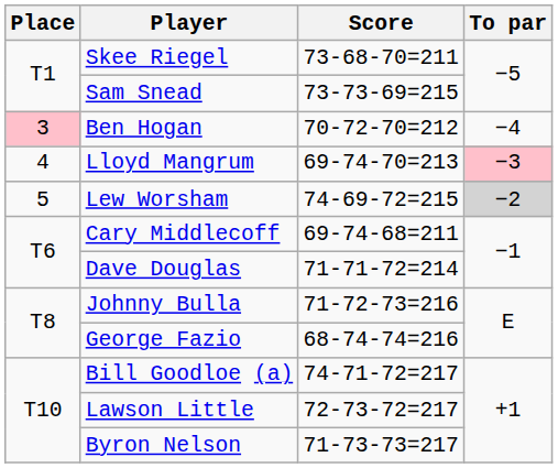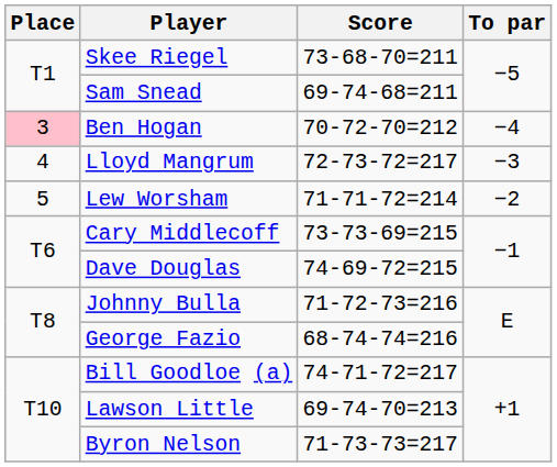 <table class="wikitable">
 <tr>
 <th>Place</th>
 <th>Player</th>
 <th>Score</th>
 <th>To par</th>
 </tr>
 <tr>
 <td rowspan="2" align="center">T1</td>
 <td> <a href='#'>Skee Riegel</a></td>
 <td>73-68-70=211</td>
 <td rowspan="2" align="center">−5</td>
 </tr>
 <tr>
 <td> <a href='#'>Sam Snead</a></td>
-<td>73-73-69=215</td>
+<td>69-74-68=211</td>
 </tr>
 <tr>
 <td align="center" style="background: pink;">3</td>
 <td> <a href='#'>Ben Hogan</a></td>
 <td>70-72-70=212</td>
 <td align="center">−4</td>
 </tr>
 <tr>
 <td align="center">4</td>
 <td> <a href='#'>Lloyd Mangrum</a></td>
-<td>69-74-70=213</td>
-<td align="center" style="background: pink;">−3</td>
+<td>72-73-72=217</td>
+<td align="center">−3</td>
 </tr>
 <tr>
 <td align="center">5</td>
 <td> <a href='#'>Lew Worsham</a></td>
-<td>74-69-72=215</td>
-<td align="center" style="background: lightgrey;">−2</td>
+<td>71-71-72=214</td>
+<td align="center">−2</td>
 </tr>
 <tr>
 <td rowspan="2" align="center">T6</td>
 <td> <a href='#'>Cary Middlecoff</a></td>
-<td>69-74-68=211</td>
+<td>73-73-69=215</td>
 <td rowspan="2" align="center">−1</td>
 </tr>
 <tr>
 <td> <a href='#'>Dave Douglas</a></td>
-<td>71-71-72=214</td>
+<td>74-69-72=215</td>
 </tr>
 <tr>
 <td rowspan="2" align="center">T8</td>
 <td> <a href='#'>Johnny Bulla</a></td>
 <td>71-72-73=216</td>
 <td rowspan="2" align="center">E</td>
 </tr>
 <tr>
 <td> <a href='#'>George Fazio</a></td>
 <td>68-74-74=216</td>
 </tr>
 <tr>
 <td rowspan="3" align="center">T10</td>
 <td> <a href='#'>Bill Goodloe</a> <a href='#'>(a)</a></td>
 <td>74-71-72=217</td>
 <td rowspan="3" align="center">+1</td>
 </tr>
 <tr>
 <td> <a href='#'>Lawson Little</a></td>
-<td>72-73-72=217</td>
+<td>69-74-70=213</td>
 </tr>
 <tr>
 <td> <a href='#'>Byron Nelson</a></td>
 <td>71-73-73=217</td>
 </tr>
 </table>
